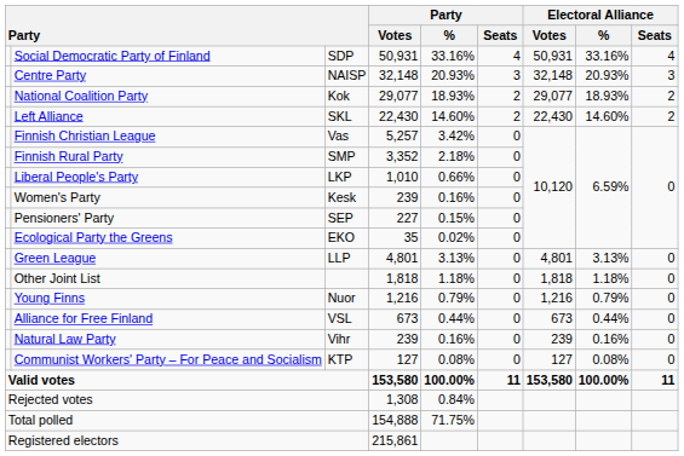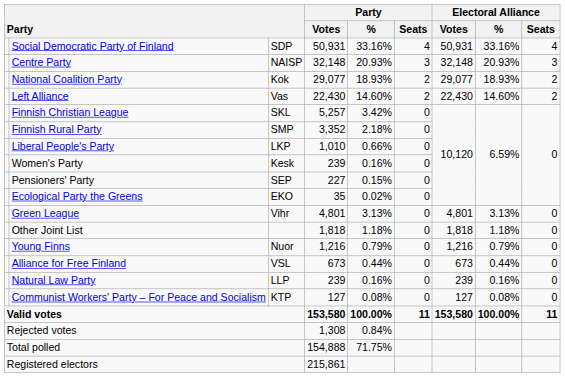 <table class="wikitable" border="1" style="text-align:right;">
 <tr>
 <th style="text-align:left;" valign=bottom rowspan=2 colspan=3>Party</th>
 <th colspan=3>Party</th>
 <th colspan=3>Electoral Alliance</th>
 </tr>
 <tr>
 <th align=center valign=bottom width="50">Votes</th>
 <th align=center valign=bottom width="50">%</th>
 <th align=center valign=bottom width="50">Seats</th>
 <th align=center valign=bottom width="50">Votes</th>
 <th align=center valign=bottom width="50">%</th>
 <th align=center valign=bottom width="50">Seats</th>
 </tr>
 <tr>
 <td></td>
 <td align=left style="white-space: nowrap;"><a href='#'>Social Democratic Party of Finland</a></td>
 <td align=left>SDP</td>
 <td>50,931</td>
 <td>33.16%</td>
 <td>4</td>
 <td>50,931</td>
 <td>33.16%</td>
 <td>4</td>
 </tr>
 <tr>
 <td></td>
 <td align=left><a href='#'>Centre Party</a></td>
 <td align=left>NAISP</td>
 <td>32,148</td>
 <td>20.93%</td>
 <td>3</td>
 <td>32,148</td>
 <td>20.93%</td>
 <td>3</td>
 </tr>
 <tr>
 <td></td>
 <td align=left><a href='#'>National Coalition Party</a></td>
 <td align=left>Kok</td>
 <td>29,077</td>
 <td>18.93%</td>
 <td>2</td>
 <td>29,077</td>
 <td>18.93%</td>
 <td>2</td>
 </tr>
 <tr>
 <td></td>
 <td align=left><a href='#'>Left Alliance</a></td>
-<td align=left>SKL</td>
+<td align=left>Vas</td>
 <td>22,430</td>
 <td>14.60%</td>
 <td>2</td>
 <td>22,430</td>
 <td>14.60%</td>
 <td>2</td>
 </tr>
 <tr>
 <td></td>
 <td align=left><a href='#'>Finnish Christian League</a></td>
-<td align=left>Vas</td>
+<td align=left>SKL</td>
 <td>5,257</td>
 <td>3.42%</td>
 <td>0</td>
 <td rowspan=6>10,120</td>
 <td rowspan=6>6.59%</td>
 <td rowspan=6>0</td>
 </tr>
 <tr>
 <td></td>
 <td align=left><a href='#'>Finnish Rural Party</a></td>
 <td align=left>SMP</td>
 <td>3,352</td>
 <td>2.18%</td>
 <td>0</td>
 </tr>
 <tr>
 <td></td>
 <td align=left><a href='#'>Liberal People's Party</a></td>
 <td align=left>LKP</td>
 <td>1,010</td>
 <td>0.66%</td>
 <td>0</td>
 </tr>
 <tr>
 <td></td>
 <td align=left>Women's Party</td>
 <td align=left>Kesk</td>
 <td>239</td>
 <td>0.16%</td>
 <td>0</td>
 </tr>
 <tr>
 <td></td>
 <td align=left>Pensioners' Party</td>
 <td align=left>SEP</td>
 <td>227</td>
 <td>0.15%</td>
 <td>0</td>
 </tr>
 <tr>
 <td></td>
 <td align=left><a href='#'>Ecological Party the Greens</a></td>
 <td align=left>EKO</td>
 <td>35</td>
 <td>0.02%</td>
 <td>0</td>
 </tr>
 <tr>
 <td></td>
 <td align=left><a href='#'>Green League</a></td>
-<td align=left>LLP</td>
+<td align=left>Vihr</td>
 <td>4,801</td>
 <td>3.13%</td>
 <td>0</td>
 <td>4,801</td>
 <td>3.13%</td>
 <td>0</td>
 </tr>
 <tr>
 <td></td>
 <td align=left>Other Joint List</td>
 <td align=left></td>
 <td>1,818</td>
 <td>1.18%</td>
 <td>0</td>
 <td>1,818</td>
 <td>1.18%</td>
 <td>0</td>
 </tr>
 <tr>
 <td></td>
 <td align=left><a href='#'>Young Finns</a></td>
 <td align=left>Nuor</td>
 <td>1,216</td>
 <td>0.79%</td>
 <td>0</td>
 <td>1,216</td>
 <td>0.79%</td>
 <td>0</td>
 </tr>
 <tr>
 <td></td>
 <td align=left><a href='#'>Alliance for Free Finland</a></td>
 <td align=left>VSL</td>
 <td>673</td>
 <td>0.44%</td>
 <td>0</td>
 <td>673</td>
 <td>0.44%</td>
 <td>0</td>
 </tr>
 <tr>
 <td></td>
 <td align=left><a href='#'>Natural Law Party</a></td>
-<td align=left>Vihr</td>
+<td align=left>LLP</td>
 <td>239</td>
 <td>0.16%</td>
 <td>0</td>
 <td>239</td>
 <td>0.16%</td>
 <td>0</td>
 </tr>
 <tr>
 <td></td>
 <td align=left><a href='#'>Communist Workers' Party – For Peace and Socialism</a></td>
 <td align=left>KTP</td>
 <td>127</td>
 <td>0.08%</td>
 <td>0</td>
 <td>127</td>
 <td>0.08%</td>
 <td>0</td>
 </tr>
 <tr style="font-weight:bold">
 <td align=left colspan=3>Valid votes</td>
 <td>153,580</td>
 <td>100.00%</td>
 <td>11</td>
 <td>153,580</td>
 <td>100.00%</td>
 <td>11</td>
 </tr>
 <tr>
 <td align=left colspan=3>Rejected votes</td>
 <td>1,308</td>
 <td>0.84%</td>
 <td></td>
 <td></td>
 <td></td>
 <td></td>
 </tr>
 <tr>
 <td align=left colspan=3>Total polled</td>
 <td>154,888</td>
 <td>71.75%</td>
 <td></td>
 <td></td>
 <td></td>
 <td></td>
 </tr>
 <tr>
 <td align=left colspan=3>Registered electors</td>
 <td>215,861</td>
 <td></td>
 <td></td>
 <td></td>
 <td></td>
 <td></td>
 </tr>
 </table>
